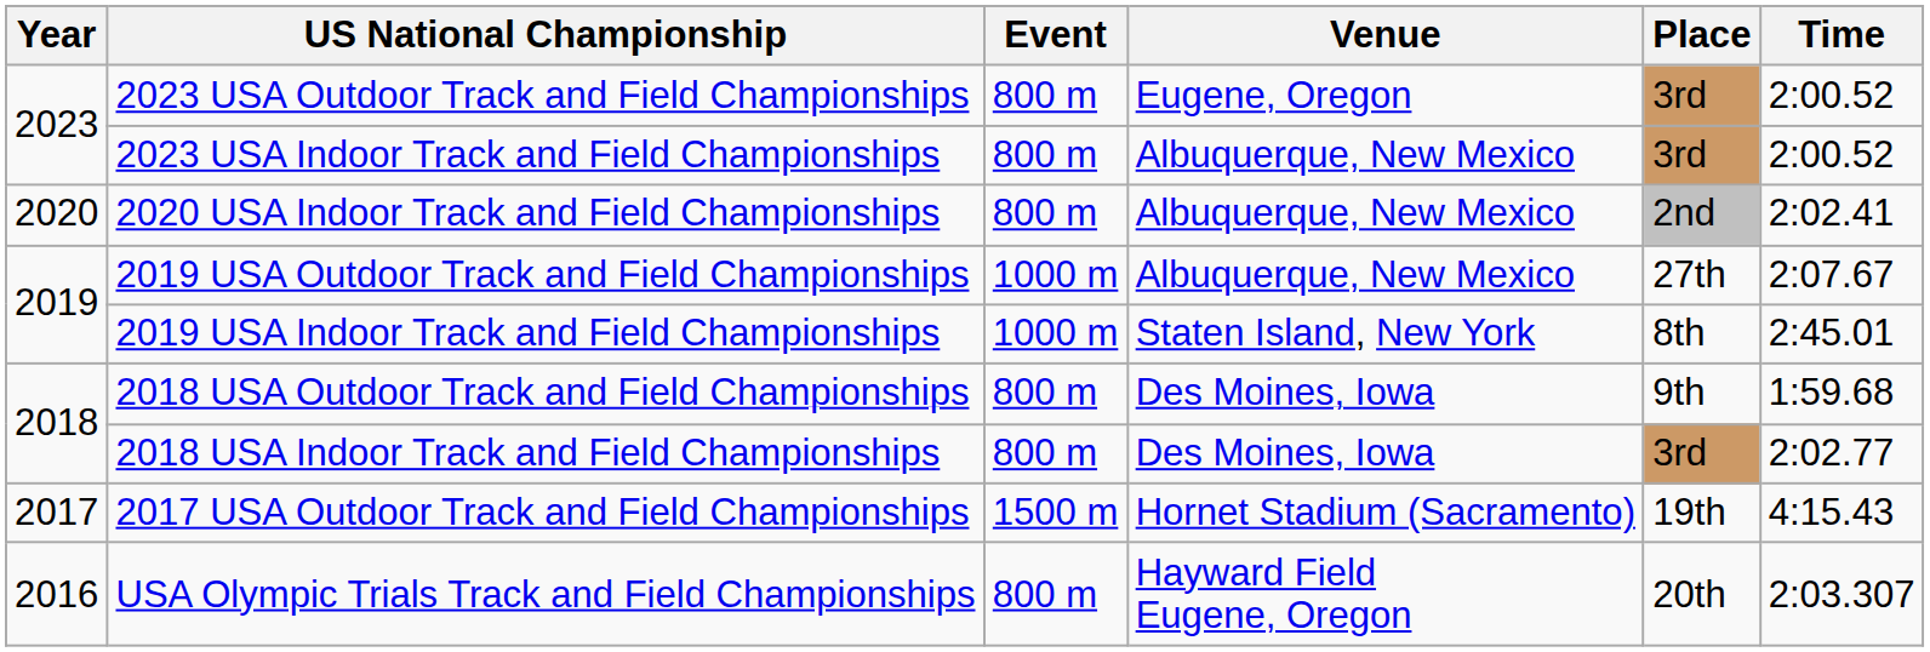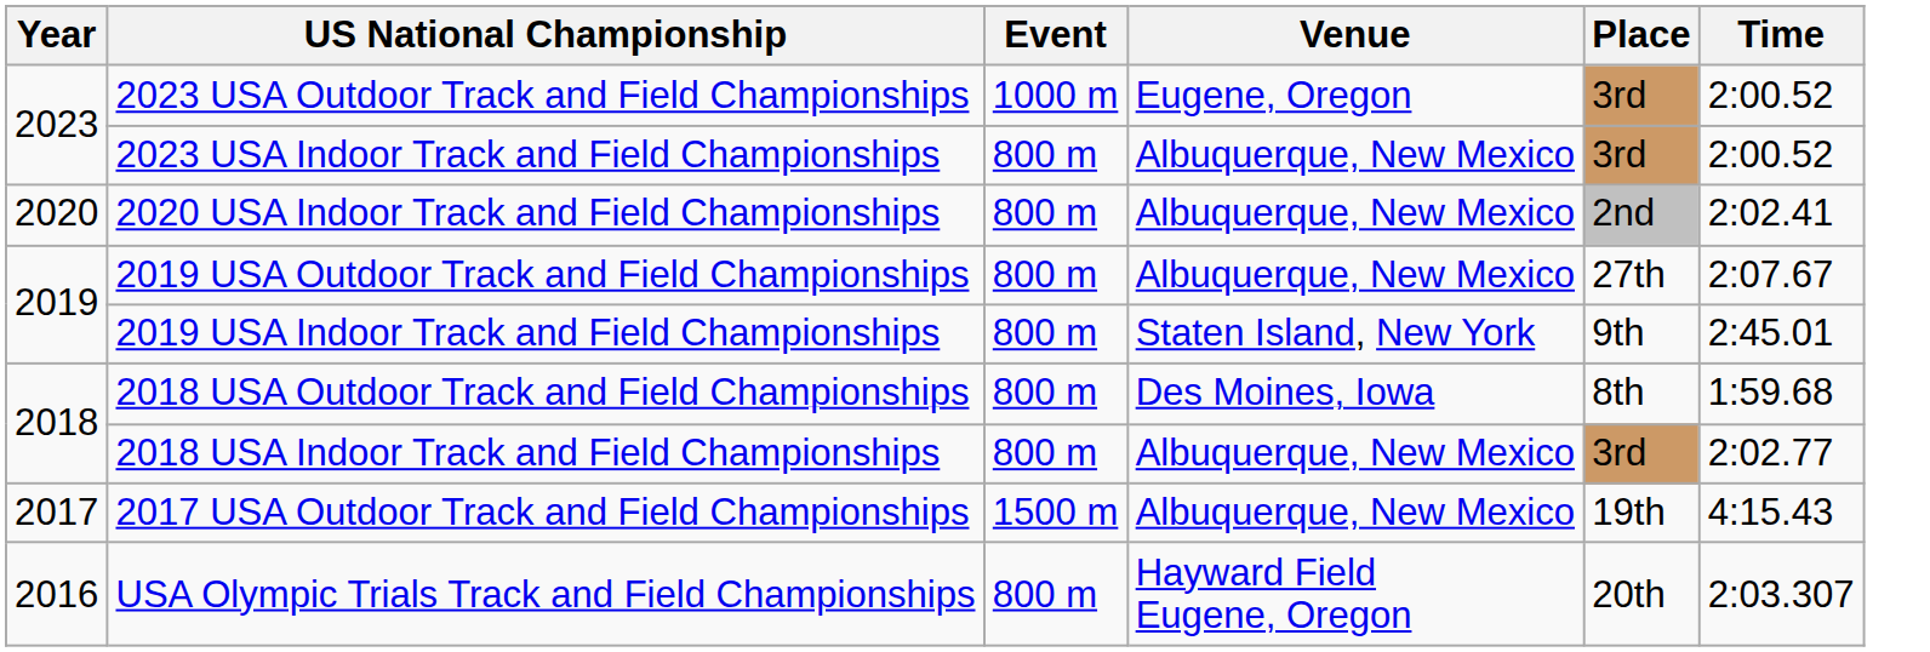 <table class="wikitable">
 <tr>
 <th>Year</th>
 <th>US National Championship</th>
 <th>Event</th>
 <th>Venue</th>
 <th>Place</th>
 <th>Time</th>
 </tr>
 <tr>
 <td rowspan=2>2023</td>
 <td><a href='#'>2023 USA Outdoor Track and Field Championships</a></td>
-<td><a href='#'>800 m</a></td>
+<td><a href='#'>1000 m</a></td>
 <td><a href='#'>Eugene, Oregon</a></td>
 <td style="background:#c96;">3rd</td>
 <td>2:00.52</td>
 </tr>
 <tr>
 <td><a href='#'>2023 USA Indoor Track and Field Championships</a></td>
 <td><a href='#'>800 m</a></td>
 <td><a href='#'>Albuquerque, New Mexico</a></td>
 <td style="background:#c96;">3rd</td>
 <td>2:00.52</td>
 </tr>
 <tr>
 <td>2020</td>
 <td><a href='#'>2020 USA Indoor Track and Field Championships</a></td>
 <td><a href='#'>800 m</a></td>
 <td><a href='#'>Albuquerque, New Mexico</a></td>
 <td style="background:silver">2nd</td>
 <td>2:02.41</td>
 </tr>
 <tr>
 <td rowspan=2>2019</td>
 <td><a href='#'>2019 USA Outdoor Track and Field Championships</a></td>
-<td><a href='#'>1000 m</a></td>
+<td><a href='#'>800 m</a></td>
 <td><a href='#'>Albuquerque, New Mexico</a></td>
 <td>27th</td>
 <td>2:07.67</td>
 </tr>
 <tr>
 <td><a href='#'>2019 USA Indoor Track and Field Championships</a></td>
-<td><a href='#'>1000 m</a></td>
+<td><a href='#'>800 m</a></td>
 <td><a href='#'>Staten Island</a>, <a href='#'>New York</a></td>
-<td>8th</td>
+<td>9th</td>
 <td>2:45.01</td>
 </tr>
 <tr>
 <td rowspan=2>2018</td>
 <td><a href='#'>2018 USA Outdoor Track and Field Championships</a></td>
 <td><a href='#'>800 m</a></td>
 <td><a href='#'>Des Moines, Iowa</a></td>
-<td>9th</td>
+<td>8th</td>
 <td>1:59.68</td>
 </tr>
 <tr>
 <td><a href='#'>2018 USA Indoor Track and Field Championships</a></td>
 <td><a href='#'>800 m</a></td>
-<td><a href='#'>Des Moines, Iowa</a></td>
+<td><a href='#'>Albuquerque, New Mexico</a></td>
 <td style="background:#c96;">3rd</td>
 <td>2:02.77</td>
 </tr>
 <tr>
 <td>2017</td>
 <td><a href='#'>2017 USA Outdoor Track and Field Championships</a></td>
 <td><a href='#'>1500 m</a></td>
-<td><a href='#'>Hornet Stadium (Sacramento)</a></td>
+<td><a href='#'>Albuquerque, New Mexico</a></td>
 <td>19th</td>
 <td>4:15.43</td>
 </tr>
 <tr>
 <td>2016</td>
 <td><a href='#'>USA Olympic Trials Track and Field Championships</a></td>
 <td><a href='#'>800 m</a></td>
 <td><a href='#'>Hayward Field</a><br><a href='#'>Eugene, Oregon</a></td>
 <td>20th</td>
 <td>2:03.307</td>
 </tr>
 </table>
